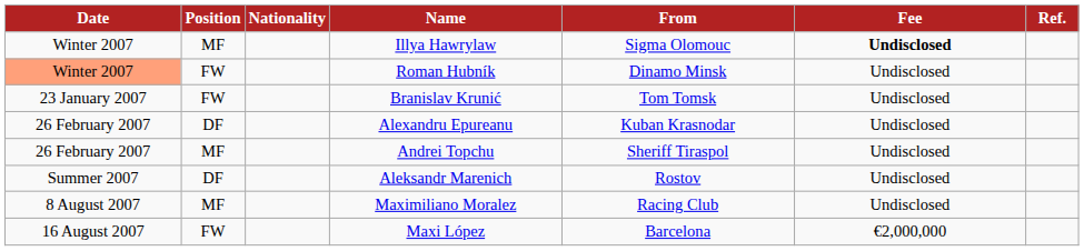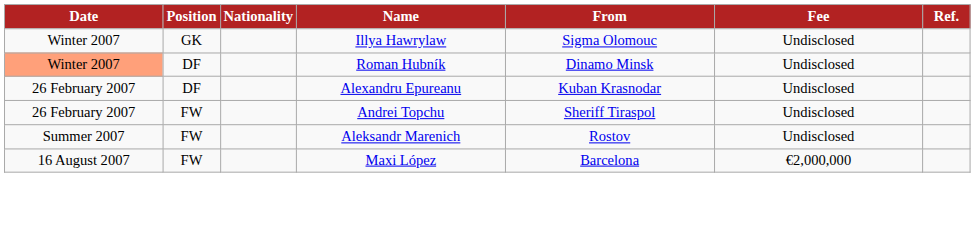 <table class="wikitable"  style="text-align:center; font-size:90%; ">
 <tr>
 <th style="background:#B22222; color:white; width:150px;">Date</th>
 <th style="background:#B22222; color:white; width:50px;">Position</th>
 <th style="background:#B22222; color:white; width:50px;">Nationality</th>
 <th style="background:#B22222; color:white; width:200px;">Name</th>
 <th style="background:#B22222; color:white; width:200px;">From</th>
 <th style="background:#B22222; color:white; width:200px;">Fee</th>
 <th style="background:#B22222; color:white; width:40px;">Ref.</th>
 </tr>
 <tr>
 <td>Winter 2007</td>
-<td>MF</td>
+<td>GK</td>
 <td></td>
 <td><a href='#'>Illya Hawrylaw</a></td>
 <td><a href='#'>Sigma Olomouc</a></td>
-<td><strong>Undisclosed</strong></td>
+<td>Undisclosed</td>
 <td></td>
 </tr>
 <tr>
 <td style="background: lightsalmon;">Winter 2007</td>
-<td>FW</td>
+<td>DF</td>
 <td></td>
 <td><a href='#'>Roman Hubník</a></td>
 <td><a href='#'>Dinamo Minsk</a></td>
-<td>Undisclosed</td>
-<td></td>
-</tr>
-<tr>
-<td>23 January 2007</td>
-<td>FW</td>
-<td></td>
-<td><a href='#'>Branislav Krunić</a></td>
-<td><a href='#'>Tom Tomsk</a></td>
 <td>Undisclosed</td>
 <td></td>
 </tr>
 <tr>
 <td>26 February 2007</td>
 <td>DF</td>
 <td></td>
 <td><a href='#'>Alexandru Epureanu</a></td>
 <td><a href='#'>Kuban Krasnodar</a></td>
 <td>Undisclosed</td>
 <td></td>
 </tr>
 <tr>
 <td>26 February 2007</td>
-<td>MF</td>
+<td>FW</td>
 <td></td>
 <td><a href='#'>Andrei Topchu</a></td>
 <td><a href='#'>Sheriff Tiraspol</a></td>
 <td>Undisclosed</td>
 <td></td>
 </tr>
 <tr>
 <td>Summer 2007</td>
-<td>DF</td>
+<td>FW</td>
 <td></td>
 <td><a href='#'>Aleksandr Marenich</a></td>
 <td><a href='#'>Rostov</a></td>
-<td>Undisclosed</td>
-<td></td>
-</tr>
-<tr>
-<td>8 August 2007</td>
-<td>MF</td>
-<td></td>
-<td><a href='#'>Maximiliano Moralez</a></td>
-<td><a href='#'>Racing Club</a></td>
 <td>Undisclosed</td>
 <td></td>
 </tr>
 <tr>
 <td>16 August 2007</td>
 <td>FW</td>
 <td></td>
 <td><a href='#'>Maxi López</a></td>
 <td><a href='#'>Barcelona</a></td>
 <td>€2,000,000</td>
 <td></td>
 </tr>
 </table>
